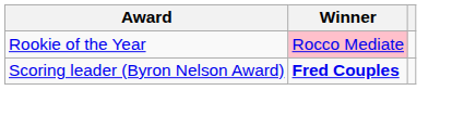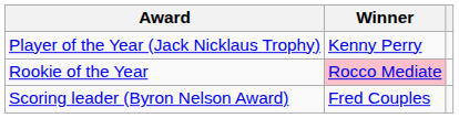 <table class="wikitable">
 <tr>
 <th>Award</th>
 <th>Winner</th>
 <th></th>
+</tr>
+<tr>
+<td><a href='#'>Player of the Year (Jack Nicklaus Trophy)</a></td>
+<td> <a href='#'>Kenny Perry</a></td>
+<td></td>
 </tr>
 <tr>
 <td><a href='#'>Rookie of the Year</a></td>
 <td style="background: pink;"> <a href='#'>Rocco Mediate</a></td>
 <td></td>
 </tr>
 <tr>
 <td><a href='#'>Scoring leader (Byron Nelson Award)</a></td>
-<td><strong> <a href='#'>Fred Couples</a></strong></td>
+<td> <a href='#'>Fred Couples</a></td>
 <td></td>
 </tr>
 </table>
